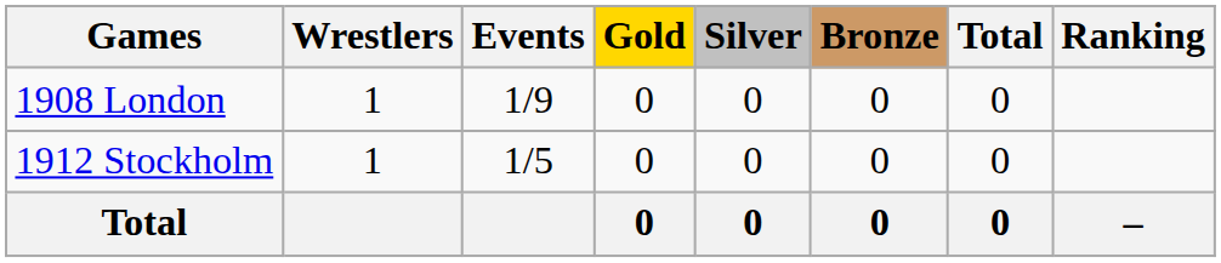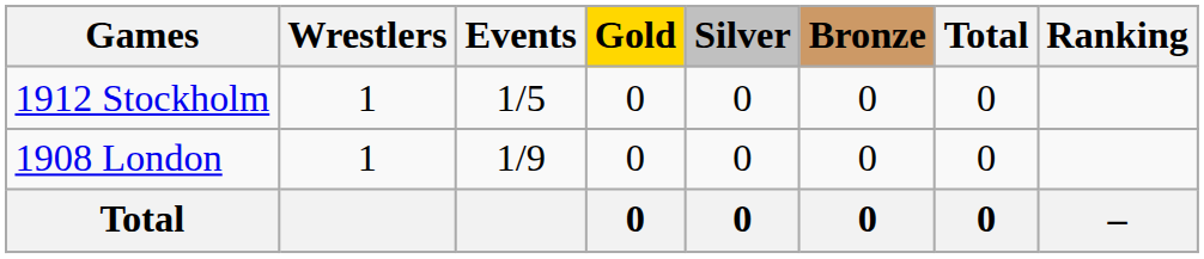 <table class="wikitable sortable" style="text-align:center">
 <tr>
 <th>Games</th>
 <th>Wrestlers</th>
 <th>Events</th>
 <th style="background-color:gold;">Gold</th>
 <th style="background-color:silver;">Silver</th>
 <th style="background-color:#c96;">Bronze</th>
 <th>Total</th>
 <th>Ranking</th>
 </tr>
-<tr>
-<td align=left><a href='#'>1908 London</a></td>
+<tr align=center>
+<td align=left><a href='#'>1912 Stockholm</a></td>
 <td>1</td>
-<td>1/9</td>
+<td>1/5</td>
 <td>0</td>
 <td>0</td>
 <td>0</td>
 <td>0</td>
 <td></td>
 </tr>
-<tr align=center>
-<td align=left><a href='#'>1912 Stockholm</a></td>
+<tr>
+<td align=left><a href='#'>1908 London</a></td>
 <td>1</td>
-<td>1/5</td>
+<td>1/9</td>
 <td>0</td>
 <td>0</td>
 <td>0</td>
 <td>0</td>
 <td></td>
 </tr>
 <tr>
 <th>Total</th>
 <th></th>
 <th></th>
 <th>0</th>
 <th>0</th>
 <th>0</th>
 <th>0</th>
 <th>–</th>
 </tr>
 </table>
